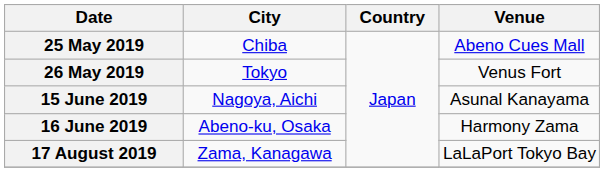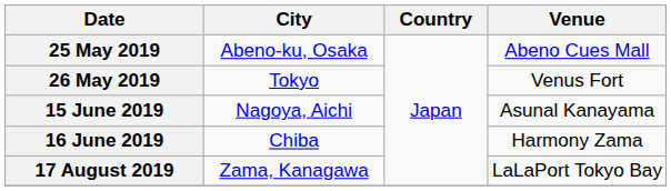 <table class="wikitable plainrowheaders" style="text-align:center;">
 <tr>
 <th scope="col" style="width:10em;">Date</th>
 <th scope="col" style="width:9em;">City</th>
 <th scope="col" style="width:5em;">Country</th>
 <th scope="col">Venue</th>
 </tr>
 <tr>
 <th scope="row" style="text-align:center;">25 May 2019</th>
-<td><a href='#'>Chiba</a></td>
+<td><a href='#'>Abeno-ku, Osaka</a></td>
 <td rowspan="5"><a href='#'>Japan</a></td>
 <td><a href='#'>Abeno Cues Mall</a></td>
 </tr>
 <tr>
 <th scope="row" style="text-align:center;">26 May 2019</th>
 <td><a href='#'>Tokyo</a></td>
 <td>Venus Fort</td>
 </tr>
 <tr>
 <th scope="row" style="text-align:center;">15 June 2019</th>
 <td><a href='#'>Nagoya, Aichi</a></td>
 <td>Asunal Kanayama</td>
 </tr>
 <tr>
 <th scope="row" style="text-align:center;">16 June 2019</th>
-<td><a href='#'>Abeno-ku, Osaka</a></td>
+<td><a href='#'>Chiba</a></td>
 <td>Harmony Zama</td>
 </tr>
 <tr>
 <th scope="row" style="text-align:center;">17 August 2019</th>
 <td><a href='#'>Zama, Kanagawa</a></td>
 <td>LaLaPort Tokyo Bay</td>
 </tr>
 <tr>
 </tr>
 </table>
